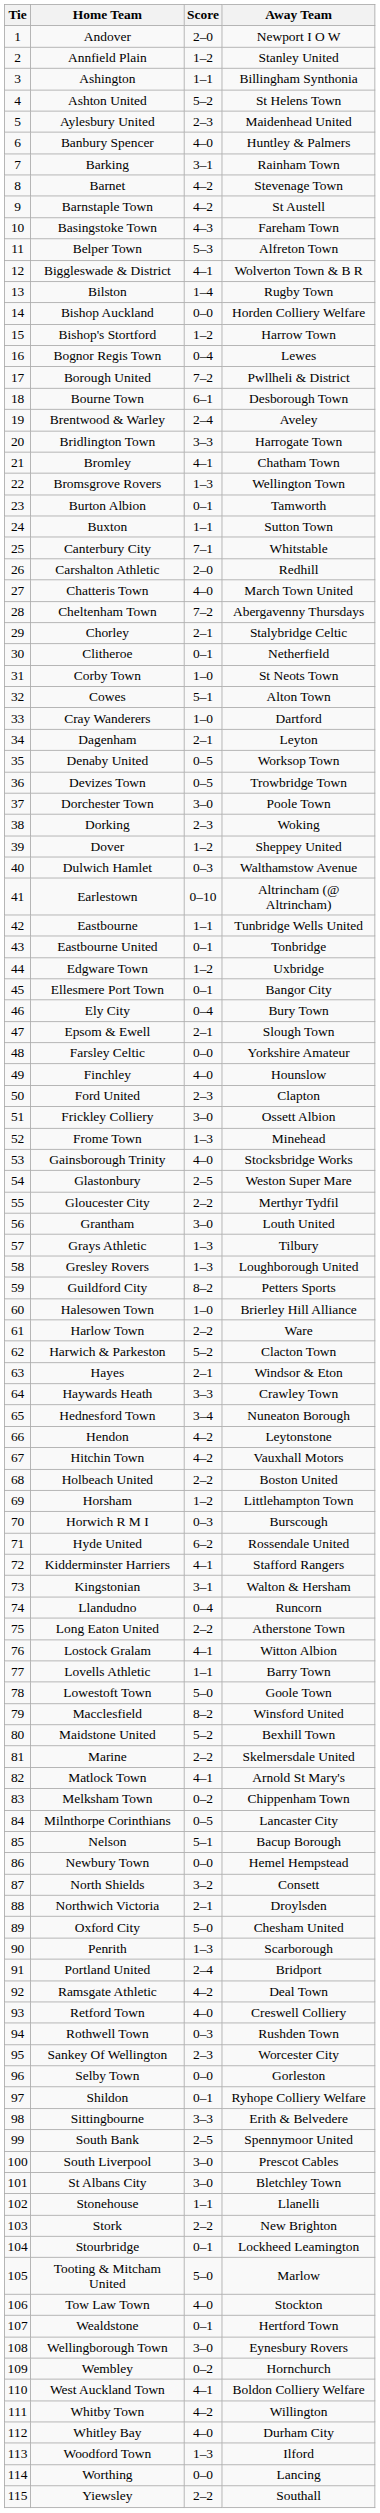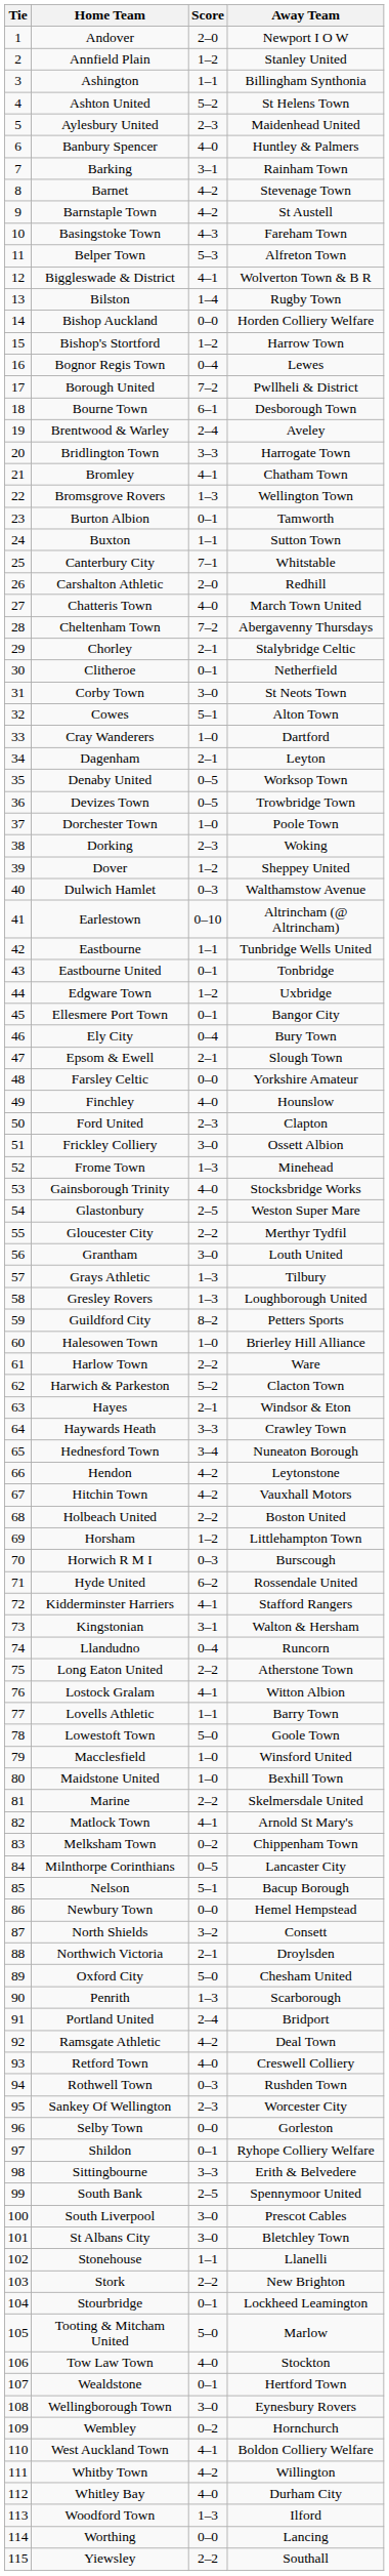 <table class="wikitable" style="text-align:center;">
 <tr>
 <th width=20>Tie</th>
 <th width=175>Home Team</th>
 <th width=20>Score</th>
 <th width=175>Away Team</th>
 </tr>
 <tr>
 <td>1</td>
 <td>Andover</td>
 <td>2–0</td>
 <td>Newport I O W</td>
 </tr>
 <tr>
 <td>2</td>
 <td>Annfield Plain</td>
 <td>1–2</td>
 <td>Stanley United</td>
 </tr>
 <tr>
 <td>3</td>
 <td>Ashington</td>
 <td>1–1</td>
 <td>Billingham Synthonia</td>
 </tr>
 <tr>
 <td>4</td>
 <td>Ashton United</td>
 <td>5–2</td>
 <td>St Helens Town</td>
 </tr>
 <tr>
 <td>5</td>
 <td>Aylesbury United</td>
 <td>2–3</td>
 <td>Maidenhead United</td>
 </tr>
 <tr>
 <td>6</td>
 <td>Banbury Spencer</td>
 <td>4–0</td>
 <td>Huntley & Palmers</td>
 </tr>
 <tr>
 <td>7</td>
 <td>Barking</td>
 <td>3–1</td>
 <td>Rainham Town</td>
 </tr>
 <tr>
 <td>8</td>
 <td>Barnet</td>
 <td>4–2</td>
 <td>Stevenage Town</td>
 </tr>
 <tr>
 <td>9</td>
 <td>Barnstaple Town</td>
 <td>4–2</td>
 <td>St Austell</td>
 </tr>
 <tr>
 <td>10</td>
 <td>Basingstoke Town</td>
 <td>4–3</td>
 <td>Fareham Town</td>
 </tr>
 <tr>
 <td>11</td>
 <td>Belper Town</td>
 <td>5–3</td>
 <td>Alfreton Town</td>
 </tr>
 <tr>
 <td>12</td>
 <td>Biggleswade & District</td>
 <td>4–1</td>
 <td>Wolverton Town & B R</td>
 </tr>
 <tr>
 <td>13</td>
 <td>Bilston</td>
 <td>1–4</td>
 <td>Rugby Town</td>
 </tr>
 <tr>
 <td>14</td>
 <td>Bishop Auckland</td>
 <td>0–0</td>
 <td>Horden Colliery Welfare</td>
 </tr>
 <tr>
 <td>15</td>
 <td>Bishop's Stortford</td>
 <td>1–2</td>
 <td>Harrow Town</td>
 </tr>
 <tr>
 <td>16</td>
 <td>Bognor Regis Town</td>
 <td>0–4</td>
 <td>Lewes</td>
 </tr>
 <tr>
 <td>17</td>
 <td>Borough United</td>
 <td>7–2</td>
 <td>Pwllheli & District</td>
 </tr>
 <tr>
 <td>18</td>
 <td>Bourne Town</td>
 <td>6–1</td>
 <td>Desborough Town</td>
 </tr>
 <tr>
 <td>19</td>
 <td>Brentwood & Warley</td>
 <td>2–4</td>
 <td>Aveley</td>
 </tr>
 <tr>
 <td>20</td>
 <td>Bridlington Town</td>
 <td>3–3</td>
 <td>Harrogate Town</td>
 </tr>
 <tr>
 <td>21</td>
 <td>Bromley</td>
 <td>4–1</td>
 <td>Chatham Town</td>
 </tr>
 <tr>
 <td>22</td>
 <td>Bromsgrove Rovers</td>
 <td>1–3</td>
 <td>Wellington Town</td>
 </tr>
 <tr>
 <td>23</td>
 <td>Burton Albion</td>
 <td>0–1</td>
 <td>Tamworth</td>
 </tr>
 <tr>
 <td>24</td>
 <td>Buxton</td>
 <td>1–1</td>
 <td>Sutton Town</td>
 </tr>
 <tr>
 <td>25</td>
 <td>Canterbury City</td>
 <td>7–1</td>
 <td>Whitstable</td>
 </tr>
 <tr>
 <td>26</td>
 <td>Carshalton Athletic</td>
 <td>2–0</td>
 <td>Redhill</td>
 </tr>
 <tr>
 <td>27</td>
 <td>Chatteris Town</td>
 <td>4–0</td>
 <td>March Town United</td>
 </tr>
 <tr>
 <td>28</td>
 <td>Cheltenham Town</td>
 <td>7–2</td>
 <td>Abergavenny Thursdays</td>
 </tr>
 <tr>
 <td>29</td>
 <td>Chorley</td>
 <td>2–1</td>
 <td>Stalybridge Celtic</td>
 </tr>
 <tr>
 <td>30</td>
 <td>Clitheroe</td>
 <td>0–1</td>
 <td>Netherfield</td>
 </tr>
 <tr>
 <td>31</td>
 <td>Corby Town</td>
-<td>1–0</td>
+<td>3–0</td>
 <td>St Neots Town</td>
 </tr>
 <tr>
 <td>32</td>
 <td>Cowes</td>
 <td>5–1</td>
 <td>Alton Town</td>
 </tr>
 <tr>
 <td>33</td>
 <td>Cray Wanderers</td>
 <td>1–0</td>
 <td>Dartford</td>
 </tr>
 <tr>
 <td>34</td>
 <td>Dagenham</td>
 <td>2–1</td>
 <td>Leyton</td>
 </tr>
 <tr>
 <td>35</td>
 <td>Denaby United</td>
 <td>0–5</td>
 <td>Worksop Town</td>
 </tr>
 <tr>
 <td>36</td>
 <td>Devizes Town</td>
 <td>0–5</td>
 <td>Trowbridge Town</td>
 </tr>
 <tr>
 <td>37</td>
 <td>Dorchester Town</td>
-<td>3–0</td>
+<td>1–0</td>
 <td>Poole Town</td>
 </tr>
 <tr>
 <td>38</td>
 <td>Dorking</td>
 <td>2–3</td>
 <td>Woking</td>
 </tr>
 <tr>
 <td>39</td>
 <td>Dover</td>
 <td>1–2</td>
 <td>Sheppey United</td>
 </tr>
 <tr>
 <td>40</td>
 <td>Dulwich Hamlet</td>
 <td>0–3</td>
 <td>Walthamstow Avenue</td>
 </tr>
 <tr>
 <td>41</td>
 <td>Earlestown</td>
 <td>0–10</td>
 <td>Altrincham (@ Altrincham)</td>
 </tr>
 <tr>
 <td>42</td>
 <td>Eastbourne</td>
 <td>1–1</td>
 <td>Tunbridge Wells United</td>
 </tr>
 <tr>
 <td>43</td>
 <td>Eastbourne United</td>
 <td>0–1</td>
 <td>Tonbridge</td>
 </tr>
 <tr>
 <td>44</td>
 <td>Edgware Town</td>
 <td>1–2</td>
 <td>Uxbridge</td>
 </tr>
 <tr>
 <td>45</td>
 <td>Ellesmere Port Town</td>
 <td>0–1</td>
 <td>Bangor City</td>
 </tr>
 <tr>
 <td>46</td>
 <td>Ely City</td>
 <td>0–4</td>
 <td>Bury Town</td>
 </tr>
 <tr>
 <td>47</td>
 <td>Epsom & Ewell</td>
 <td>2–1</td>
 <td>Slough Town</td>
 </tr>
 <tr>
 <td>48</td>
 <td>Farsley Celtic</td>
 <td>0–0</td>
 <td>Yorkshire Amateur</td>
 </tr>
 <tr>
 <td>49</td>
 <td>Finchley</td>
 <td>4–0</td>
 <td>Hounslow</td>
 </tr>
 <tr>
 <td>50</td>
 <td>Ford United</td>
 <td>2–3</td>
 <td>Clapton</td>
 </tr>
 <tr>
 <td>51</td>
 <td>Frickley Colliery</td>
 <td>3–0</td>
 <td>Ossett Albion</td>
 </tr>
 <tr>
 <td>52</td>
 <td>Frome Town</td>
 <td>1–3</td>
 <td>Minehead</td>
 </tr>
 <tr>
 <td>53</td>
 <td>Gainsborough Trinity</td>
 <td>4–0</td>
 <td>Stocksbridge Works</td>
 </tr>
 <tr>
 <td>54</td>
 <td>Glastonbury</td>
 <td>2–5</td>
 <td>Weston Super Mare</td>
 </tr>
 <tr>
 <td>55</td>
 <td>Gloucester City</td>
 <td>2–2</td>
 <td>Merthyr Tydfil</td>
 </tr>
 <tr>
 <td>56</td>
 <td>Grantham</td>
 <td>3–0</td>
 <td>Louth United</td>
 </tr>
 <tr>
 <td>57</td>
 <td>Grays Athletic</td>
 <td>1–3</td>
 <td>Tilbury</td>
 </tr>
 <tr>
 <td>58</td>
 <td>Gresley Rovers</td>
 <td>1–3</td>
 <td>Loughborough United</td>
 </tr>
 <tr>
 <td>59</td>
 <td>Guildford City</td>
 <td>8–2</td>
 <td>Petters Sports</td>
 </tr>
 <tr>
 <td>60</td>
 <td>Halesowen Town</td>
 <td>1–0</td>
 <td>Brierley Hill Alliance</td>
 </tr>
 <tr>
 <td>61</td>
 <td>Harlow Town</td>
 <td>2–2</td>
 <td>Ware</td>
 </tr>
 <tr>
 <td>62</td>
 <td>Harwich & Parkeston</td>
 <td>5–2</td>
 <td>Clacton Town</td>
 </tr>
 <tr>
 <td>63</td>
 <td>Hayes</td>
 <td>2–1</td>
 <td>Windsor & Eton</td>
 </tr>
 <tr>
 <td>64</td>
 <td>Haywards Heath</td>
 <td>3–3</td>
 <td>Crawley Town</td>
 </tr>
 <tr>
 <td>65</td>
 <td>Hednesford Town</td>
 <td>3–4</td>
 <td>Nuneaton Borough</td>
 </tr>
 <tr>
 <td>66</td>
 <td>Hendon</td>
 <td>4–2</td>
 <td>Leytonstone</td>
 </tr>
 <tr>
 <td>67</td>
 <td>Hitchin Town</td>
 <td>4–2</td>
 <td>Vauxhall Motors</td>
 </tr>
 <tr>
 <td>68</td>
 <td>Holbeach United</td>
 <td>2–2</td>
 <td>Boston United</td>
 </tr>
 <tr>
 <td>69</td>
 <td>Horsham</td>
 <td>1–2</td>
 <td>Littlehampton Town</td>
 </tr>
 <tr>
 <td>70</td>
 <td>Horwich R M I</td>
 <td>0–3</td>
 <td>Burscough</td>
 </tr>
 <tr>
 <td>71</td>
 <td>Hyde United</td>
 <td>6–2</td>
 <td>Rossendale United</td>
 </tr>
 <tr>
 <td>72</td>
 <td>Kidderminster Harriers</td>
 <td>4–1</td>
 <td>Stafford Rangers</td>
 </tr>
 <tr>
 <td>73</td>
 <td>Kingstonian</td>
 <td>3–1</td>
 <td>Walton & Hersham</td>
 </tr>
 <tr>
 <td>74</td>
 <td>Llandudno</td>
 <td>0–4</td>
 <td>Runcorn</td>
 </tr>
 <tr>
 <td>75</td>
 <td>Long Eaton United</td>
 <td>2–2</td>
 <td>Atherstone Town</td>
 </tr>
 <tr>
 <td>76</td>
 <td>Lostock Gralam</td>
 <td>4–1</td>
 <td>Witton Albion</td>
 </tr>
 <tr>
 <td>77</td>
 <td>Lovells Athletic</td>
 <td>1–1</td>
 <td>Barry Town</td>
 </tr>
 <tr>
 <td>78</td>
 <td>Lowestoft Town</td>
 <td>5–0</td>
 <td>Goole Town</td>
 </tr>
 <tr>
 <td>79</td>
 <td>Macclesfield</td>
-<td>8–2</td>
+<td>1–0</td>
 <td>Winsford United</td>
 </tr>
 <tr>
 <td>80</td>
 <td>Maidstone United</td>
-<td>5–2</td>
+<td>1–0</td>
 <td>Bexhill Town</td>
 </tr>
 <tr>
 <td>81</td>
 <td>Marine</td>
 <td>2–2</td>
 <td>Skelmersdale United</td>
 </tr>
 <tr>
 <td>82</td>
 <td>Matlock Town</td>
 <td>4–1</td>
 <td>Arnold St Mary's</td>
 </tr>
 <tr>
 <td>83</td>
 <td>Melksham Town</td>
 <td>0–2</td>
 <td>Chippenham Town</td>
 </tr>
 <tr>
 <td>84</td>
 <td>Milnthorpe Corinthians</td>
 <td>0–5</td>
 <td>Lancaster City</td>
 </tr>
 <tr>
 <td>85</td>
 <td>Nelson</td>
 <td>5–1</td>
 <td>Bacup Borough</td>
 </tr>
 <tr>
 <td>86</td>
 <td>Newbury Town</td>
 <td>0–0</td>
 <td>Hemel Hempstead</td>
 </tr>
 <tr>
 <td>87</td>
 <td>North Shields</td>
 <td>3–2</td>
 <td>Consett</td>
 </tr>
 <tr>
 <td>88</td>
 <td>Northwich Victoria</td>
 <td>2–1</td>
 <td>Droylsden</td>
 </tr>
 <tr>
 <td>89</td>
 <td>Oxford City</td>
 <td>5–0</td>
 <td>Chesham United</td>
 </tr>
 <tr>
 <td>90</td>
 <td>Penrith</td>
 <td>1–3</td>
 <td>Scarborough</td>
 </tr>
 <tr>
 <td>91</td>
 <td>Portland United</td>
 <td>2–4</td>
 <td>Bridport</td>
 </tr>
 <tr>
 <td>92</td>
 <td>Ramsgate Athletic</td>
 <td>4–2</td>
 <td>Deal Town</td>
 </tr>
 <tr>
 <td>93</td>
 <td>Retford Town</td>
 <td>4–0</td>
 <td>Creswell Colliery</td>
 </tr>
 <tr>
 <td>94</td>
 <td>Rothwell Town</td>
 <td>0–3</td>
 <td>Rushden Town</td>
 </tr>
 <tr>
 <td>95</td>
 <td>Sankey Of Wellington</td>
 <td>2–3</td>
 <td>Worcester City</td>
 </tr>
 <tr>
 <td>96</td>
 <td>Selby Town</td>
 <td>0–0</td>
 <td>Gorleston</td>
 </tr>
 <tr>
 <td>97</td>
 <td>Shildon</td>
 <td>0–1</td>
 <td>Ryhope Colliery Welfare</td>
 </tr>
 <tr>
 <td>98</td>
 <td>Sittingbourne</td>
 <td>3–3</td>
 <td>Erith & Belvedere</td>
 </tr>
 <tr>
 <td>99</td>
 <td>South Bank</td>
 <td>2–5</td>
 <td>Spennymoor United</td>
 </tr>
 <tr>
 <td>100</td>
 <td>South Liverpool</td>
 <td>3–0</td>
 <td>Prescot Cables</td>
 </tr>
 <tr>
 <td>101</td>
 <td>St Albans City</td>
 <td>3–0</td>
 <td>Bletchley Town</td>
 </tr>
 <tr>
 <td>102</td>
 <td>Stonehouse</td>
 <td>1–1</td>
 <td>Llanelli</td>
 </tr>
 <tr>
 <td>103</td>
 <td>Stork</td>
 <td>2–2</td>
 <td>New Brighton</td>
 </tr>
 <tr>
 <td>104</td>
 <td>Stourbridge</td>
 <td>0–1</td>
 <td>Lockheed Leamington</td>
 </tr>
 <tr>
 <td>105</td>
 <td>Tooting & Mitcham United</td>
 <td>5–0</td>
 <td>Marlow</td>
 </tr>
 <tr>
 <td>106</td>
 <td>Tow Law Town</td>
 <td>4–0</td>
 <td>Stockton</td>
 </tr>
 <tr>
 <td>107</td>
 <td>Wealdstone</td>
 <td>0–1</td>
 <td>Hertford Town</td>
 </tr>
 <tr>
 <td>108</td>
 <td>Wellingborough Town</td>
 <td>3–0</td>
 <td>Eynesbury Rovers</td>
 </tr>
 <tr>
 <td>109</td>
 <td>Wembley</td>
 <td>0–2</td>
 <td>Hornchurch</td>
 </tr>
 <tr>
 <td>110</td>
 <td>West Auckland Town</td>
 <td>4–1</td>
 <td>Boldon Colliery Welfare</td>
 </tr>
 <tr>
 <td>111</td>
 <td>Whitby Town</td>
 <td>4–2</td>
 <td>Willington</td>
 </tr>
 <tr>
 <td>112</td>
 <td>Whitley Bay</td>
 <td>4–0</td>
 <td>Durham City</td>
 </tr>
 <tr>
 <td>113</td>
 <td>Woodford Town</td>
 <td>1–3</td>
 <td>Ilford</td>
 </tr>
 <tr>
 <td>114</td>
 <td>Worthing</td>
 <td>0–0</td>
 <td>Lancing</td>
 </tr>
 <tr>
 <td>115</td>
 <td>Yiewsley</td>
 <td>2–2</td>
 <td>Southall</td>
 </tr>
 </table>
